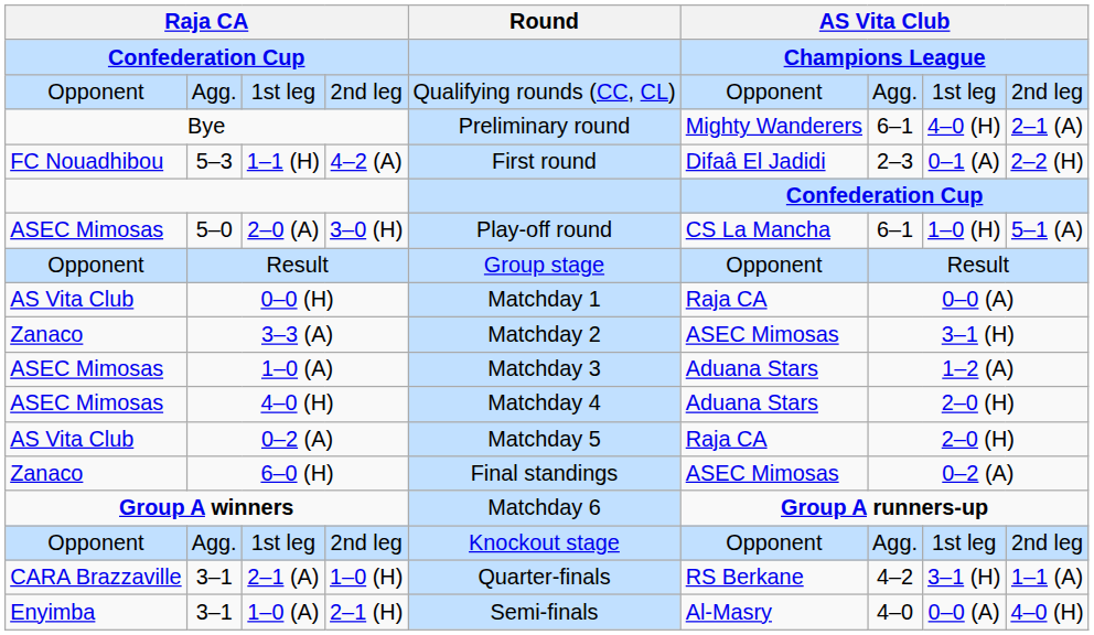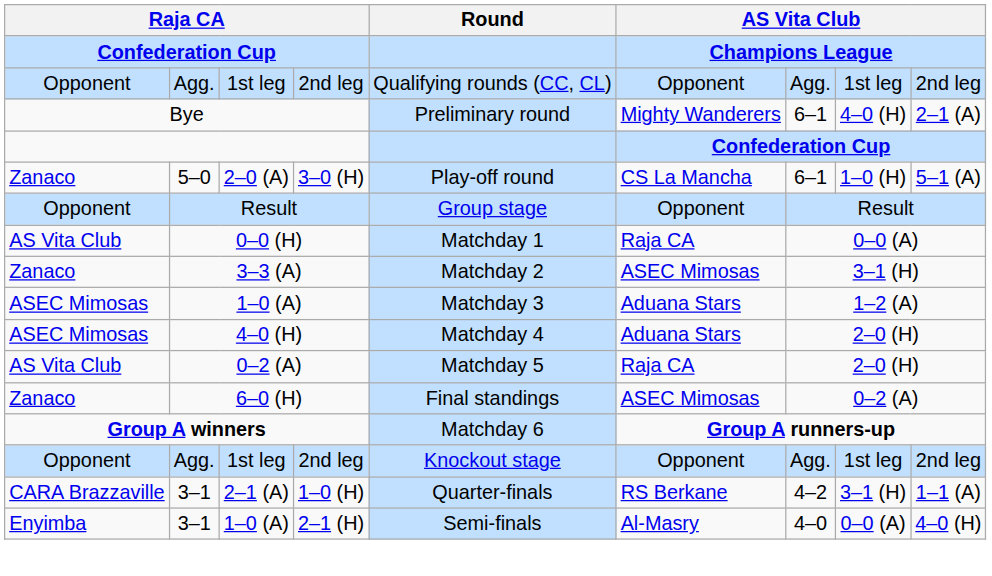 <table class="wikitable" style="text-align:center">
 <tr>
 <th colspan="4"> <a href='#'>Raja CA</a></th>
 <th>Round</th>
 <th colspan="4"> <a href='#'>AS Vita Club</a></th>
 </tr>
 <tr style="background:#C1E0FF">
 <td colspan="4"><strong><a href='#'>Confederation Cup</a></strong></td>
 <td></td>
 <td colspan="4"><strong><a href='#'>Champions League</a></strong></td>
 </tr>
 <tr style="background:#C1E0FF">
 <td>Opponent</td>
 <td>Agg.</td>
 <td>1st leg</td>
 <td>2nd leg</td>
 <td>Qualifying rounds (<a href='#'>CC</a>, <a href='#'>CL</a>)</td>
 <td>Opponent</td>
 <td>Agg.</td>
 <td>1st leg</td>
 <td>2nd leg</td>
 </tr>
 <tr>
 <td colspan="4">Bye</td>
 <td style="background:#C1E0FF">Preliminary round</td>
 <td style="text-align:left"> <a href='#'>Mighty Wanderers</a></td>
 <td>6–1</td>
 <td><a href='#'>4–0</a> (H)</td>
 <td><a href='#'>2–1</a> (A)</td>
 </tr>
 <tr>
-<td style="text-align:left"> <a href='#'>FC Nouadhibou</a></td>
-<td>5–3</td>
-<td><a href='#'>1–1</a> (H)</td>
-<td><a href='#'>4–2</a> (A)</td>
-<td style="background:#C1E0FF">First round</td>
-<td style="text-align:left"> <a href='#'>Difaâ El Jadidi</a></td>
-<td>2–3</td>
-<td><a href='#'>0–1</a> (A)</td>
-<td><a href='#'>2–2</a> (H)</td>
-</tr>
-<tr>
 <td colspan="4"></td>
 <td style="background:#C1E0FF"></td>
 <td style="background:#C1E0FF" colspan="4"><strong><a href='#'>Confederation Cup</a></strong></td>
 </tr>
 <tr>
-<td style="text-align:left"> <a href='#'>ASEC Mimosas</a></td>
+<td style="text-align:left"> <a href='#'>Zanaco</a></td>
 <td>5–0</td>
 <td><a href='#'>2–0</a> (A)</td>
 <td><a href='#'>3–0</a> (H)</td>
 <td style="background:#C1E0FF">Play-off round</td>
 <td style="text-align:left"> <a href='#'>CS La Mancha</a></td>
 <td>6–1</td>
 <td><a href='#'>1–0</a> (H)</td>
 <td><a href='#'>5–1</a> (A)</td>
 </tr>
 <tr style="background:#C1E0FF">
 <td>Opponent</td>
 <td colspan="3">Result</td>
 <td><a href='#'>Group stage</a></td>
 <td>Opponent</td>
 <td colspan="3">Result</td>
 </tr>
 <tr>
 <td style="text-align:left"> <a href='#'>AS Vita Club</a></td>
 <td colspan="3"><a href='#'>0–0</a> (H)</td>
 <td style="background:#C1E0FF">Matchday 1</td>
 <td style="text-align:left"> <a href='#'>Raja CA</a></td>
 <td colspan="3"><a href='#'>0–0</a> (A)</td>
 </tr>
 <tr>
 <td style="text-align:left"> <a href='#'>Zanaco</a></td>
 <td colspan="3"><a href='#'>3–3</a> (A)</td>
 <td style="background:#C1E0FF">Matchday 2</td>
 <td style="text-align:left"> <a href='#'>ASEC Mimosas</a></td>
 <td colspan="3"><a href='#'>3–1</a> (H)</td>
 </tr>
 <tr>
 <td style="text-align:left"> <a href='#'>ASEC Mimosas</a></td>
 <td colspan="3"><a href='#'>1–0</a> (A)</td>
 <td style="background:#C1E0FF">Matchday 3</td>
 <td style="text-align:left"> <a href='#'>Aduana Stars</a></td>
 <td colspan="3"><a href='#'>1–2</a> (A)</td>
 </tr>
 <tr>
 <td style="text-align:left"> <a href='#'>ASEC Mimosas</a></td>
 <td colspan="3"><a href='#'>4–0</a> (H)</td>
 <td style="background:#C1E0FF">Matchday 4</td>
 <td style="text-align:left"> <a href='#'>Aduana Stars</a></td>
 <td colspan="3"><a href='#'>2–0</a> (H)</td>
 </tr>
 <tr>
 <td style="text-align:left"> <a href='#'>AS Vita Club</a></td>
 <td colspan="3"><a href='#'>0–2</a> (A)</td>
 <td style="background:#C1E0FF">Matchday 5</td>
 <td style="text-align:left"> <a href='#'>Raja CA</a></td>
 <td colspan="3"><a href='#'>2–0</a> (H)</td>
 </tr>
 <tr>
 <td style="text-align:left"> <a href='#'>Zanaco</a></td>
 <td colspan="3"><a href='#'>6–0</a> (H)</td>
 <td style="background:#C1E0FF">Final standings</td>
 <td style="text-align:left"> <a href='#'>ASEC Mimosas</a></td>
 <td colspan="3"><a href='#'>0–2</a> (A)</td>
 </tr>
 <tr>
 <td colspan="4" style="vertical-align:top"><strong><a href='#'>Group A</a> winners</strong><br></td>
 <td style="background:#C1E0FF">Matchday 6</td>
 <td colspan="4" style="vertical-align:top"><strong><a href='#'>Group A</a> runners-up</strong><br></td>
 </tr>
 <tr style="background:#C1E0FF">
 <td>Opponent</td>
 <td>Agg.</td>
 <td>1st leg</td>
 <td>2nd leg</td>
 <td><a href='#'>Knockout stage</a></td>
 <td>Opponent</td>
 <td>Agg.</td>
 <td>1st leg</td>
 <td>2nd leg</td>
 </tr>
 <tr>
 <td style="text-align:left"> <a href='#'>CARA Brazzaville</a></td>
 <td>3–1</td>
 <td><a href='#'>2–1</a> (A)</td>
 <td><a href='#'>1–0</a> (H)</td>
 <td style="background:#C1E0FF">Quarter-finals</td>
 <td style="text-align:left"> <a href='#'>RS Berkane</a></td>
 <td>4–2</td>
 <td><a href='#'>3–1</a> (H)</td>
 <td><a href='#'>1–1</a> (A)</td>
 </tr>
 <tr>
 <td style="text-align:left"> <a href='#'>Enyimba</a></td>
 <td>3–1</td>
 <td><a href='#'>1–0</a> (A)</td>
 <td><a href='#'>2–1</a> (H)</td>
 <td style="background:#C1E0FF">Semi-finals</td>
 <td style="text-align:left"> <a href='#'>Al-Masry</a></td>
 <td>4–0</td>
 <td><a href='#'>0–0</a> (A)</td>
 <td><a href='#'>4–0</a> (H)</td>
 </tr>
 </table>
